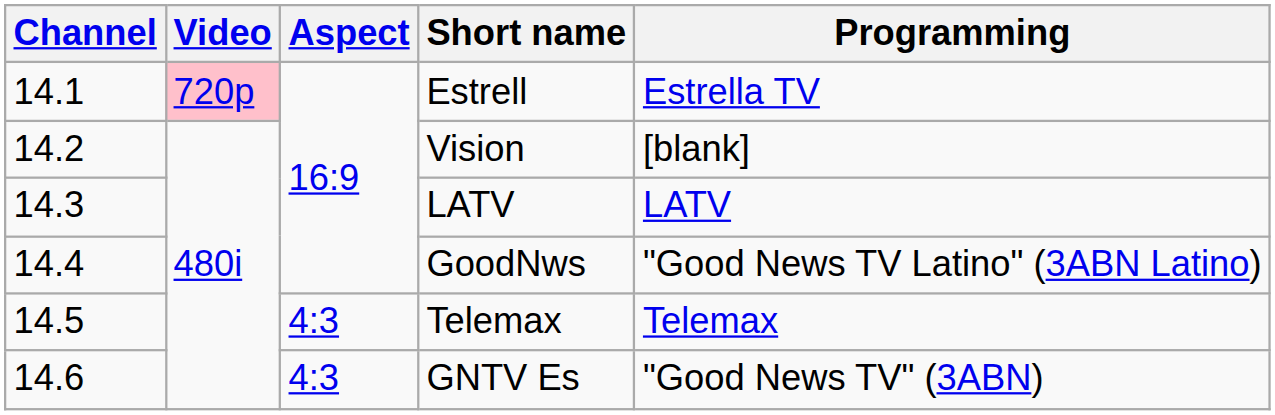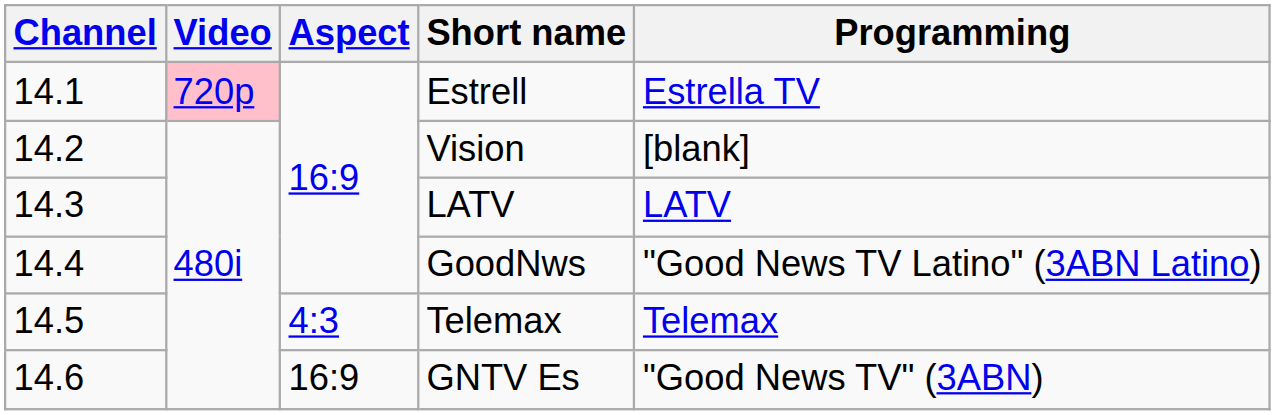 <table class="wikitable">
 <tr>
 <th><a href='#'>Channel</a></th>
 <th><a href='#'>Video</a></th>
 <th><a href='#'>Aspect</a></th>
 <th>Short name</th>
 <th>Programming</th>
 </tr>
 <tr>
 <td>14.1</td>
 <td style="background: pink;"><a href='#'>720p</a></td>
 <td rowspan="4"><a href='#'>16:9</a></td>
 <td>Estrell</td>
 <td><a href='#'>Estrella TV</a></td>
 </tr>
 <tr>
 <td>14.2</td>
 <td rowspan=5><a href='#'>480i</a></td>
 <td>Vision</td>
 <td>[blank]</td>
 </tr>
 <tr>
 <td>14.3</td>
 <td>LATV</td>
 <td><a href='#'>LATV</a></td>
 </tr>
 <tr>
 <td>14.4</td>
 <td>GoodNws</td>
 <td>"Good News TV Latino" (<a href='#'>3ABN Latino</a>)</td>
 </tr>
 <tr>
 <td>14.5</td>
 <td><a href='#'>4:3</a></td>
 <td>Telemax</td>
 <td><a href='#'>Telemax</a></td>
 </tr>
 <tr>
 <td>14.6</td>
-<td><a href='#'>4:3</a></td>
+<td>16:9</td>
 <td>GNTV Es</td>
 <td>"Good News TV" (<a href='#'>3ABN</a>)</td>
 </tr>
 </table>
